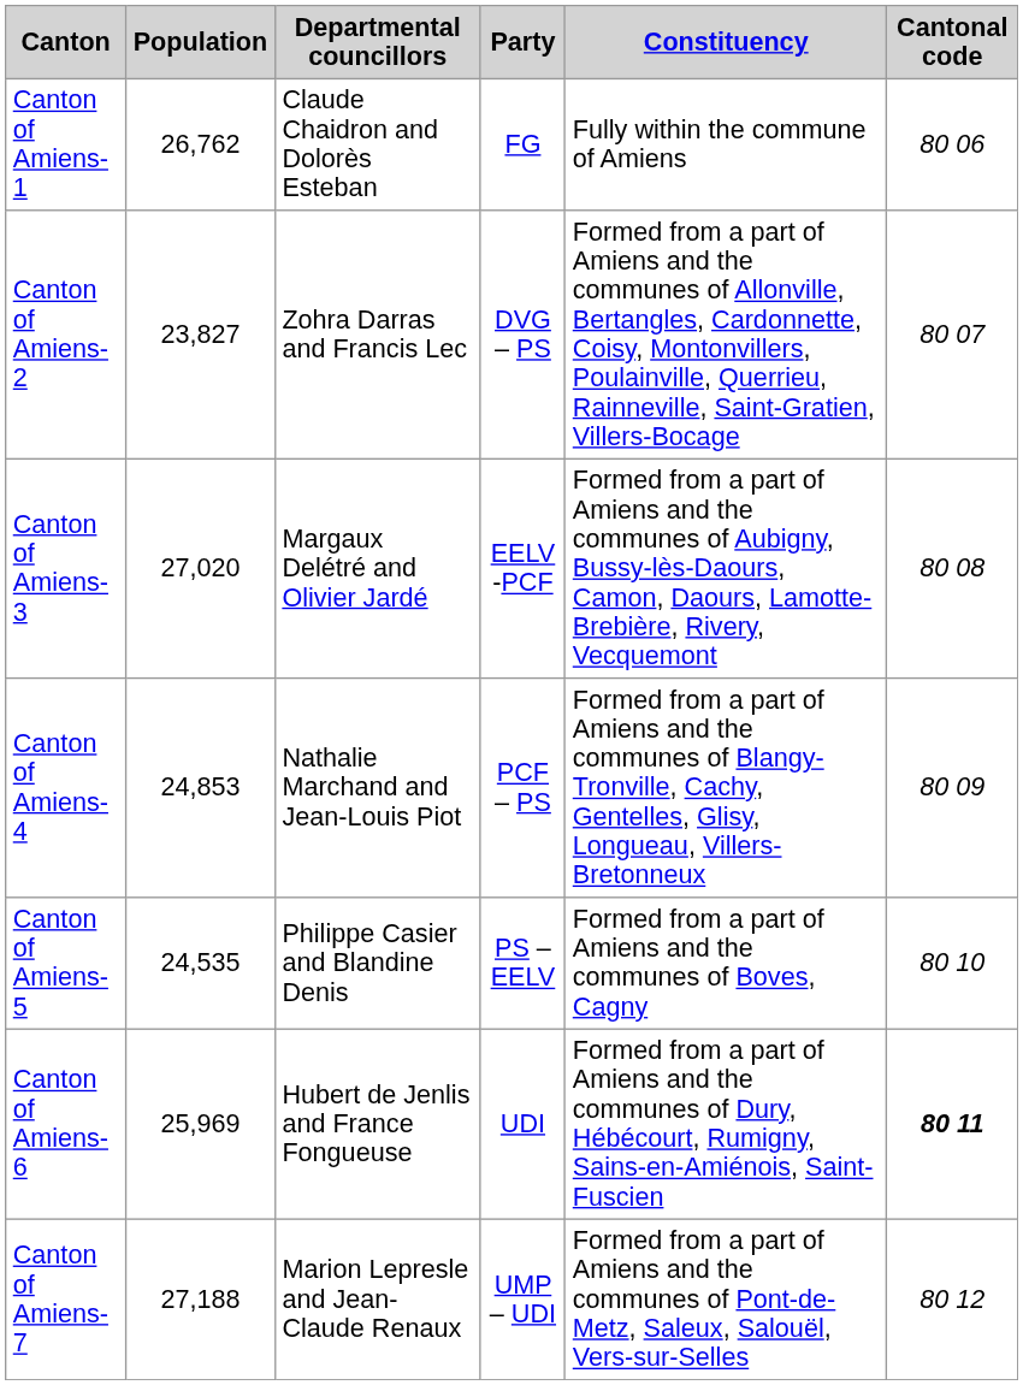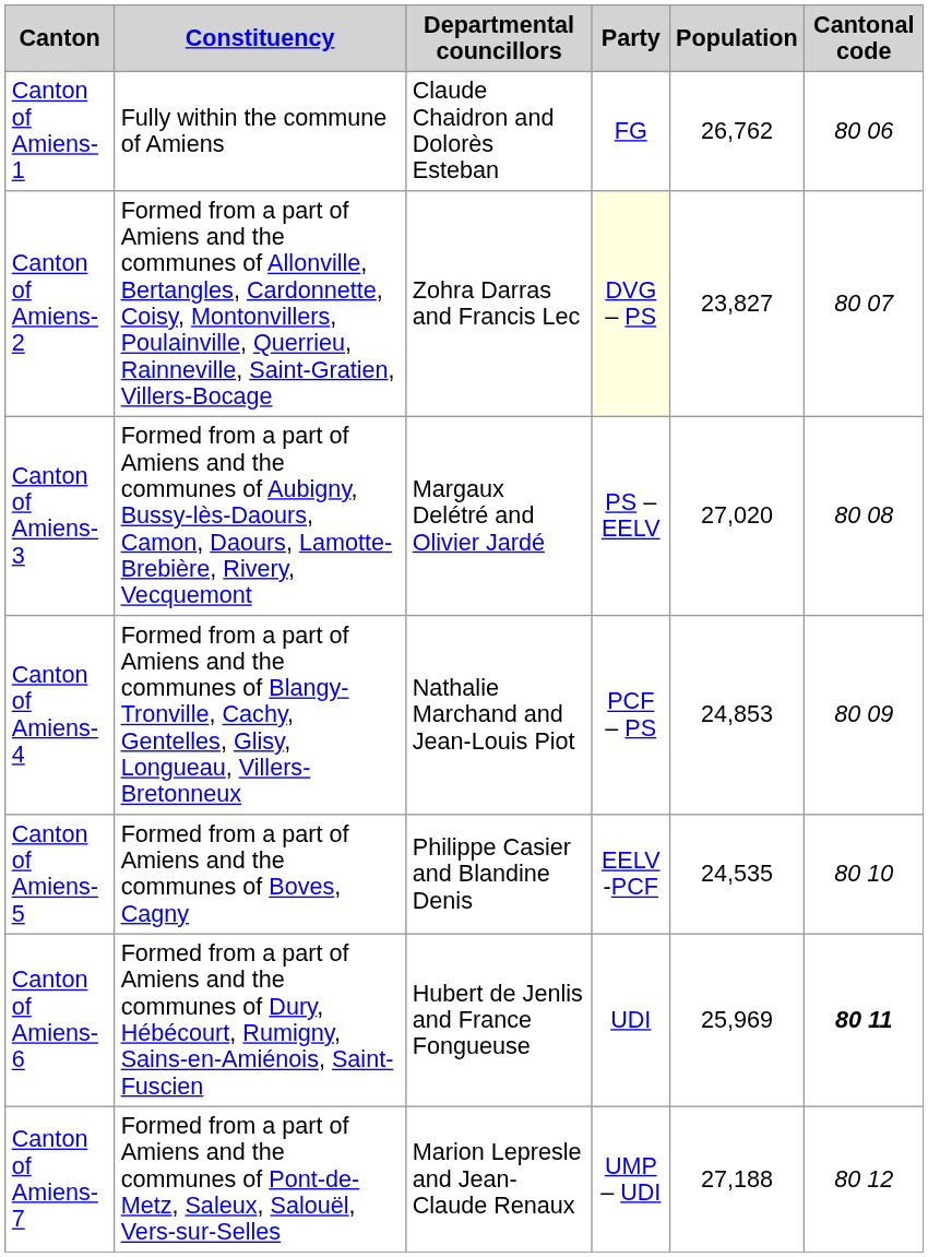 <table rules="all" cellspacing="0" cellpadding="4" style="margin:auto; border:1px solid #999;">
 <tr style="background:lightgrey; text-align:center;">
 <td><strong>Canton</strong></td>
-<td><strong>Population</strong></td>
+<td><strong><a href='#'>Constituency</a></strong></td>
 <td><strong>Departmental councillors</strong></td>
 <td><strong>Party</strong></td>
-<td><strong><a href='#'>Constituency</a></strong></td>
+<td><strong>Population</strong></td>
 <td><strong>Cantonal code</strong></td>
 </tr>
 <tr>
 <td><a href='#'>Canton of Amiens-1</a></td>
-<td align=center>26,762</td>
+<td>Fully within the commune of Amiens</td>
 <td>Claude Chaidron and Dolorès Esteban</td>
 <td align=center><a href='#'>FG</a></td>
-<td>Fully within the commune of Amiens</td>
+<td align=center>26,762</td>
 <td align=center><em>80 06</em></td>
 </tr>
 <tr>
 <td><a href='#'>Canton of Amiens-2</a></td>
+<td>Formed from a part of Amiens and the communes of <a href='#'>Allonville</a>, <a href='#'>Bertangles</a>, <a href='#'>Cardonnette</a>, <a href='#'>Coisy</a>, <a href='#'>Montonvillers</a>, <a href='#'>Poulainville</a>, <a href='#'>Querrieu</a>, <a href='#'>Rainneville</a>, <a href='#'>Saint-Gratien</a>, <a href='#'>Villers-Bocage</a></td>
+<td>Zohra Darras and Francis Lec</td>
+<td align=center style="background: lightyellow;"><a href='#'>DVG</a> – <a href='#'>PS</a></td>
 <td align=center>23,827</td>
-<td>Zohra Darras and Francis Lec</td>
-<td align=center><a href='#'>DVG</a> – <a href='#'>PS</a></td>
-<td>Formed from a part of Amiens and the communes of <a href='#'>Allonville</a>, <a href='#'>Bertangles</a>, <a href='#'>Cardonnette</a>, <a href='#'>Coisy</a>, <a href='#'>Montonvillers</a>, <a href='#'>Poulainville</a>, <a href='#'>Querrieu</a>, <a href='#'>Rainneville</a>, <a href='#'>Saint-Gratien</a>, <a href='#'>Villers-Bocage</a></td>
 <td align=center><em>80 07</em></td>
 </tr>
 <tr>
 <td><a href='#'>Canton of Amiens-3</a></td>
+<td>Formed from a part of Amiens and the communes of <a href='#'>Aubigny</a>, <a href='#'>Bussy-lès-Daours</a>, <a href='#'>Camon</a>, <a href='#'>Daours</a>, <a href='#'>Lamotte-Brebière</a>, <a href='#'>Rivery</a>, <a href='#'>Vecquemont</a></td>
+<td>Margaux Delétré and <a href='#'>Olivier Jardé</a></td>
+<td align=center><a href='#'>PS</a> – <a href='#'>EELV</a></td>
 <td align=center>27,020</td>
-<td>Margaux Delétré and <a href='#'>Olivier Jardé</a></td>
-<td align=center><a href='#'>EELV</a> -<a href='#'>PCF</a></td>
-<td>Formed from a part of Amiens and the communes of <a href='#'>Aubigny</a>, <a href='#'>Bussy-lès-Daours</a>, <a href='#'>Camon</a>, <a href='#'>Daours</a>, <a href='#'>Lamotte-Brebière</a>, <a href='#'>Rivery</a>, <a href='#'>Vecquemont</a></td>
 <td align=center><em>80 08</em></td>
 </tr>
 <tr>
 <td><a href='#'>Canton of Amiens-4</a></td>
-<td align=center>24,853</td>
+<td>Formed from a part of Amiens and the communes of <a href='#'>Blangy-Tronville</a>, <a href='#'>Cachy</a>, <a href='#'>Gentelles</a>, <a href='#'>Glisy</a>, <a href='#'>Longueau</a>, <a href='#'>Villers-Bretonneux</a></td>
 <td>Nathalie Marchand and Jean-Louis Piot</td>
 <td align=center><a href='#'>PCF</a> – <a href='#'>PS</a></td>
-<td>Formed from a part of Amiens and the communes of <a href='#'>Blangy-Tronville</a>, <a href='#'>Cachy</a>, <a href='#'>Gentelles</a>, <a href='#'>Glisy</a>, <a href='#'>Longueau</a>, <a href='#'>Villers-Bretonneux</a></td>
+<td align=center>24,853</td>
 <td align=center><em>80 09</em></td>
 </tr>
 <tr>
 <td><a href='#'>Canton of Amiens-5</a></td>
+<td>Formed from a part of Amiens and the communes of <a href='#'>Boves</a>, <a href='#'>Cagny</a></td>
+<td>Philippe Casier and Blandine Denis</td>
+<td align=center><a href='#'>EELV</a> -<a href='#'>PCF</a></td>
 <td align=center>24,535</td>
-<td>Philippe Casier and Blandine Denis</td>
-<td align=center><a href='#'>PS</a> – <a href='#'>EELV</a></td>
-<td>Formed from a part of Amiens and the communes of <a href='#'>Boves</a>, <a href='#'>Cagny</a></td>
 <td align=center><em>80 10</em></td>
 </tr>
 <tr>
 <td><a href='#'>Canton of Amiens-6</a></td>
-<td align=center>25,969</td>
+<td>Formed from a part of Amiens and the communes of <a href='#'>Dury</a>, <a href='#'>Hébécourt</a>, <a href='#'>Rumigny</a>, <a href='#'>Sains-en-Amiénois</a>, <a href='#'>Saint-Fuscien</a></td>
 <td>Hubert de Jenlis and France Fongueuse</td>
 <td align=center><a href='#'>UDI</a></td>
-<td>Formed from a part of Amiens and the communes of <a href='#'>Dury</a>, <a href='#'>Hébécourt</a>, <a href='#'>Rumigny</a>, <a href='#'>Sains-en-Amiénois</a>, <a href='#'>Saint-Fuscien</a></td>
+<td align=center>25,969</td>
 <td align=center><strong><em>80 11</em></strong></td>
 </tr>
 <tr>
 <td><a href='#'>Canton of Amiens-7</a></td>
-<td align=center>27,188</td>
+<td>Formed from a part of Amiens and the communes of <a href='#'>Pont-de-Metz</a>, <a href='#'>Saleux</a>, <a href='#'>Salouël</a>, <a href='#'>Vers-sur-Selles</a></td>
 <td>Marion Lepresle and Jean-Claude Renaux</td>
 <td align=center><a href='#'>UMP</a> – <a href='#'>UDI</a></td>
-<td>Formed from a part of Amiens and the communes of <a href='#'>Pont-de-Metz</a>, <a href='#'>Saleux</a>, <a href='#'>Salouël</a>, <a href='#'>Vers-sur-Selles</a></td>
+<td align=center>27,188</td>
 <td align=center><em>80 12</em></td>
 </tr>
 </table>
